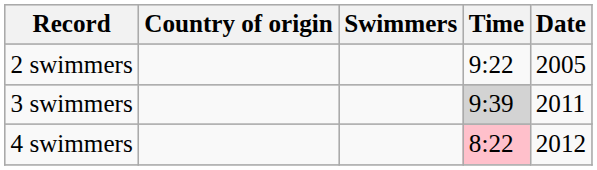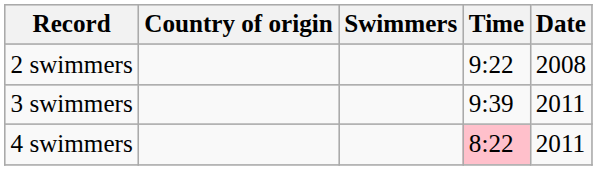 <table class="wikitable">
 <tr webb>
 <th>Record</th>
 <th>Country of origin</th>
 <th>Swimmers</th>
 <th>Time</th>
 <th>Date</th>
 </tr>
 <tr>
 <td>2 swimmers</td>
 <td></td>
 <td></td>
 <td>9:22</td>
-<td>2005</td>
+<td>2008</td>
 </tr>
 <tr>
 <td>3 swimmers</td>
 <td></td>
 <td></td>
-<td style="background: lightgrey;">9:39</td>
+<td>9:39</td>
 <td>2011</td>
 </tr>
 <tr>
 <td>4 swimmers</td>
 <td></td>
 <td></td>
 <td style="background: pink;">8:22</td>
-<td>2012</td>
+<td>2011</td>
 </tr>
 </table>
